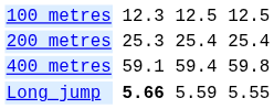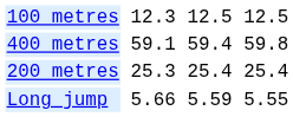 <table>
 <tr>
 <td bgcolor = DDEEFF><a href='#'>100 metres</a></td>
 <td></td>
 <td>12.3</td>
 <td></td>
 <td>12.5</td>
 <td></td>
 <td>12.5</td>
 </tr>
 <tr>
+<td bgcolor = DDEEFF><a href='#'>400 metres</a></td>
+<td></td>
+<td>59.1</td>
+<td></td>
+<td>59.4</td>
+<td></td>
+<td>59.8</td>
+</tr>
+<tr>
 <td bgcolor = DDEEFF><a href='#'>200 metres</a></td>
 <td></td>
 <td>25.3</td>
 <td></td>
 <td>25.4</td>
 <td></td>
 <td>25.4</td>
 </tr>
 <tr>
-<td bgcolor = DDEEFF><a href='#'>400 metres</a></td>
-<td></td>
-<td>59.1</td>
-<td></td>
-<td>59.4</td>
-<td></td>
-<td>59.8</td>
-</tr>
-<tr>
 <td bgcolor = DDEEFF><a href='#'>Long jump</a></td>
 <td></td>
-<td><strong>5.66</strong></td>
+<td>5.66</td>
 <td></td>
 <td>5.59</td>
 <td></td>
 <td>5.55</td>
 </tr>
 </table>
